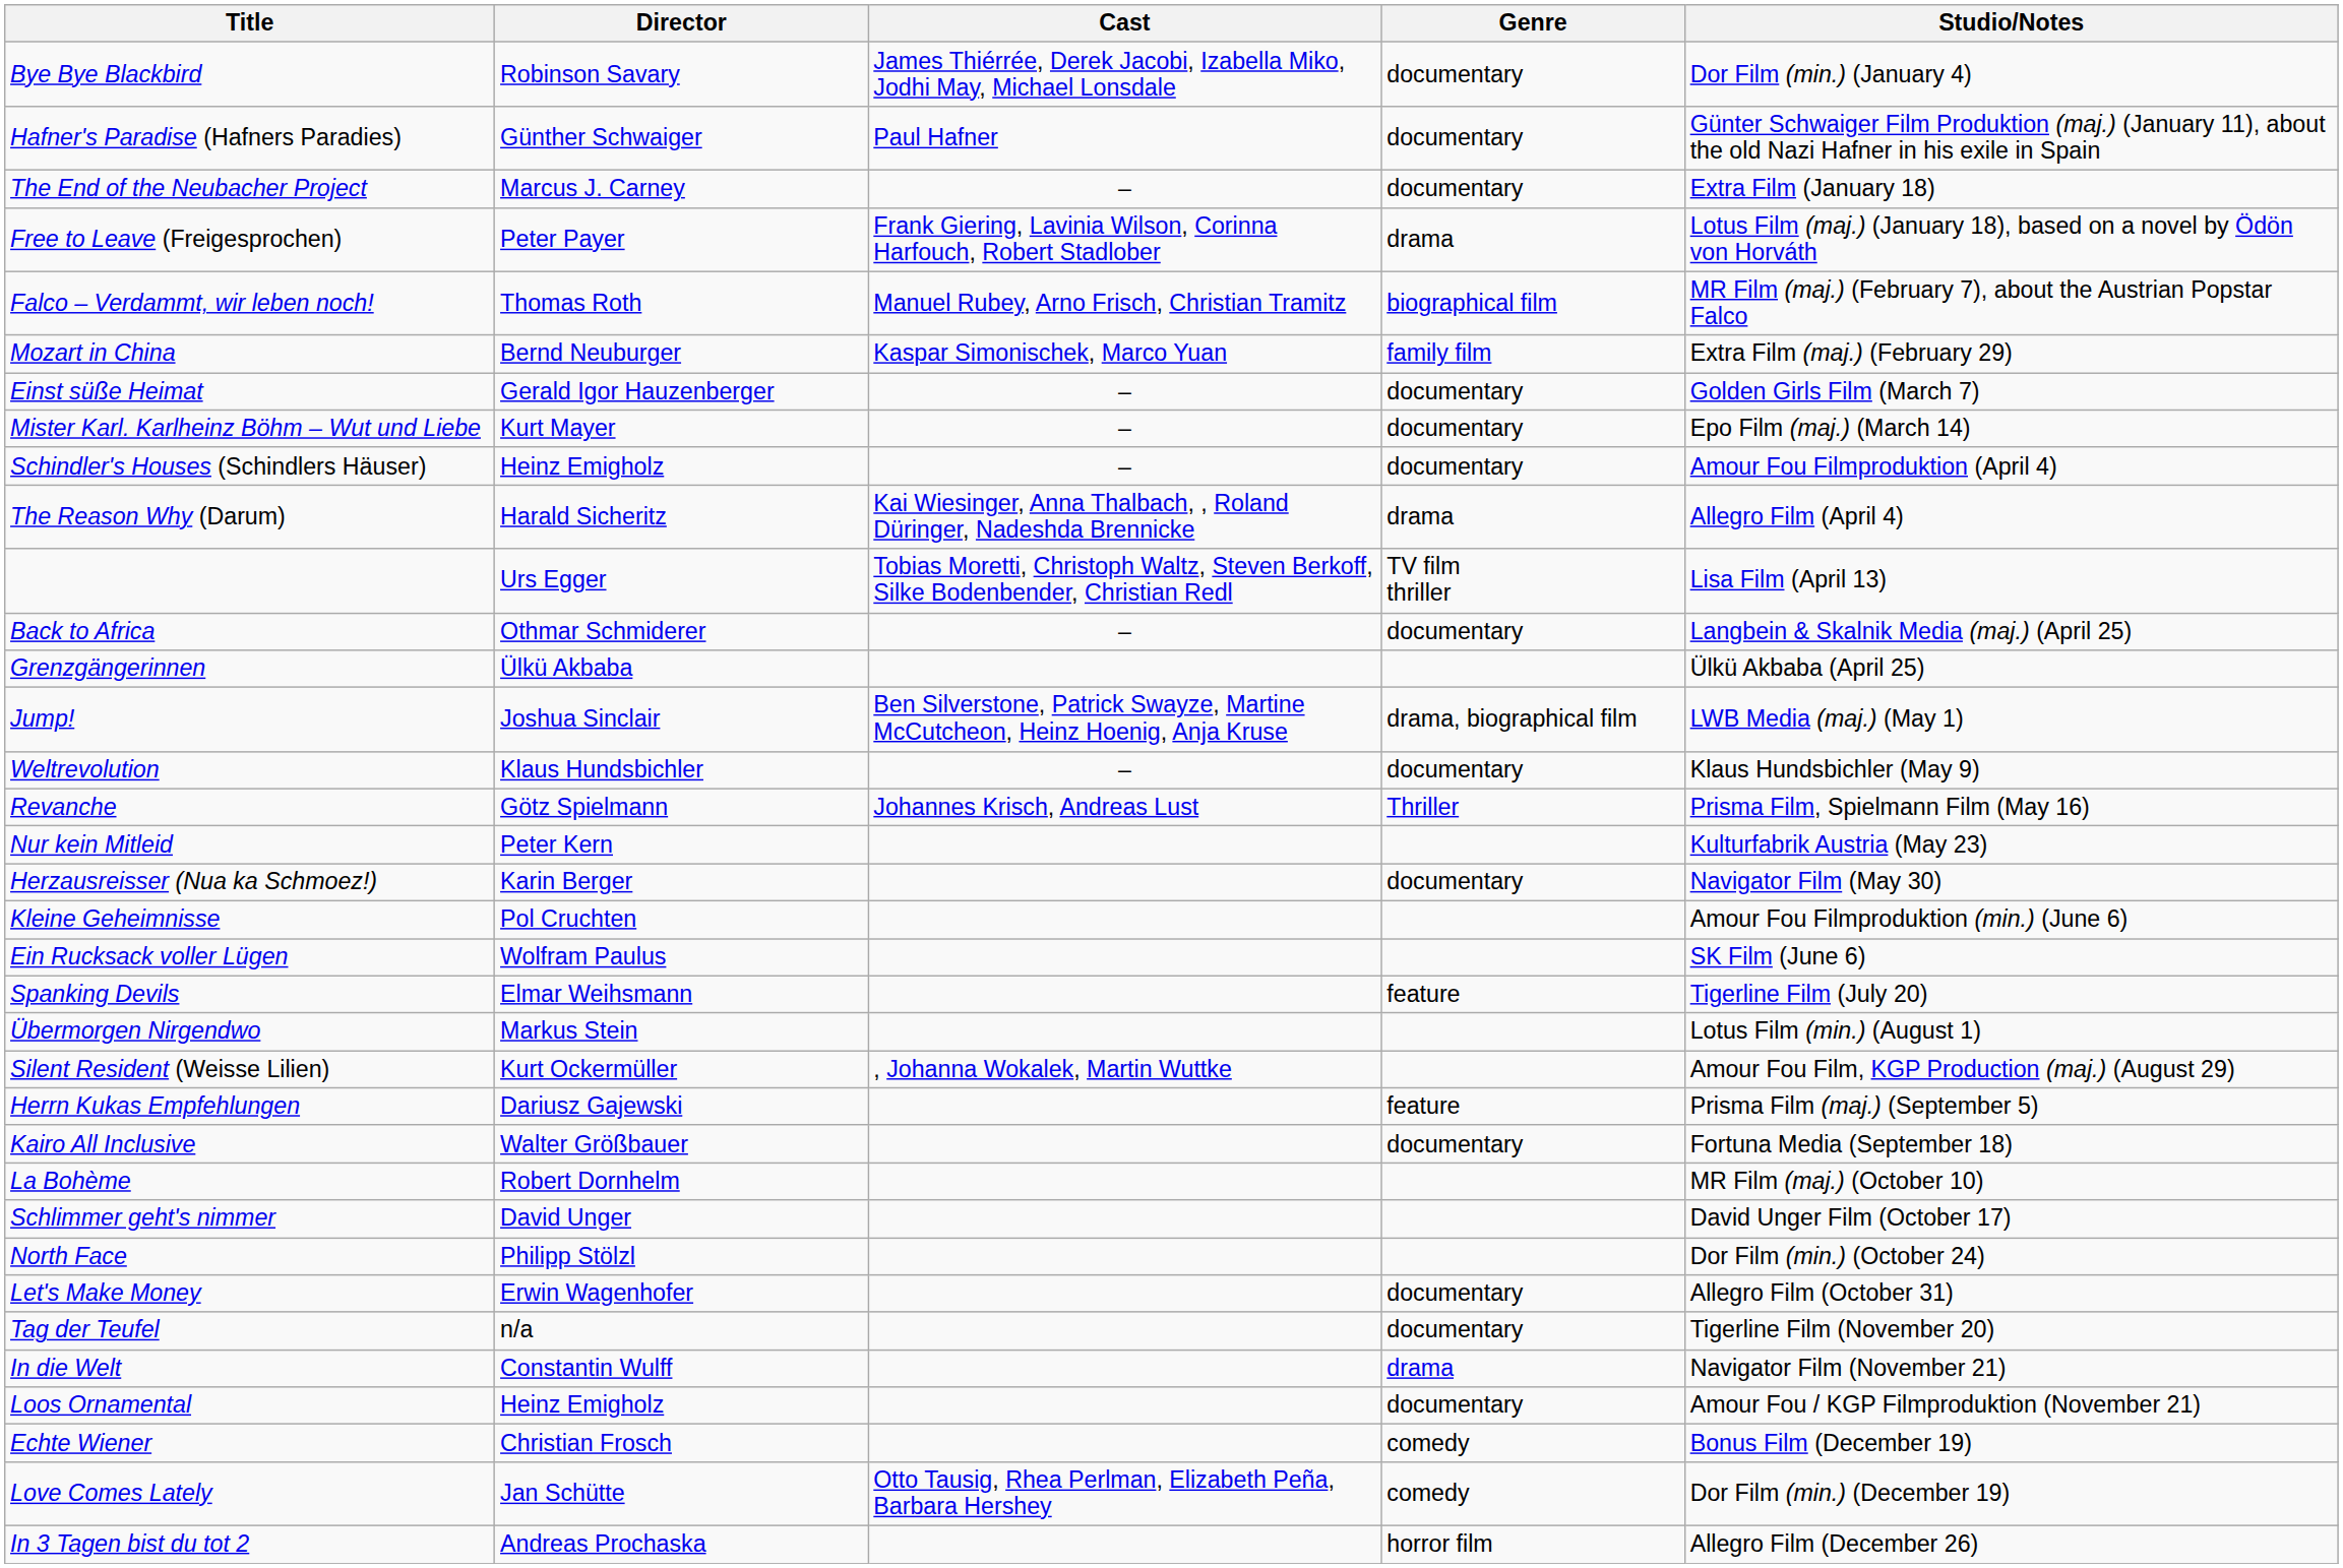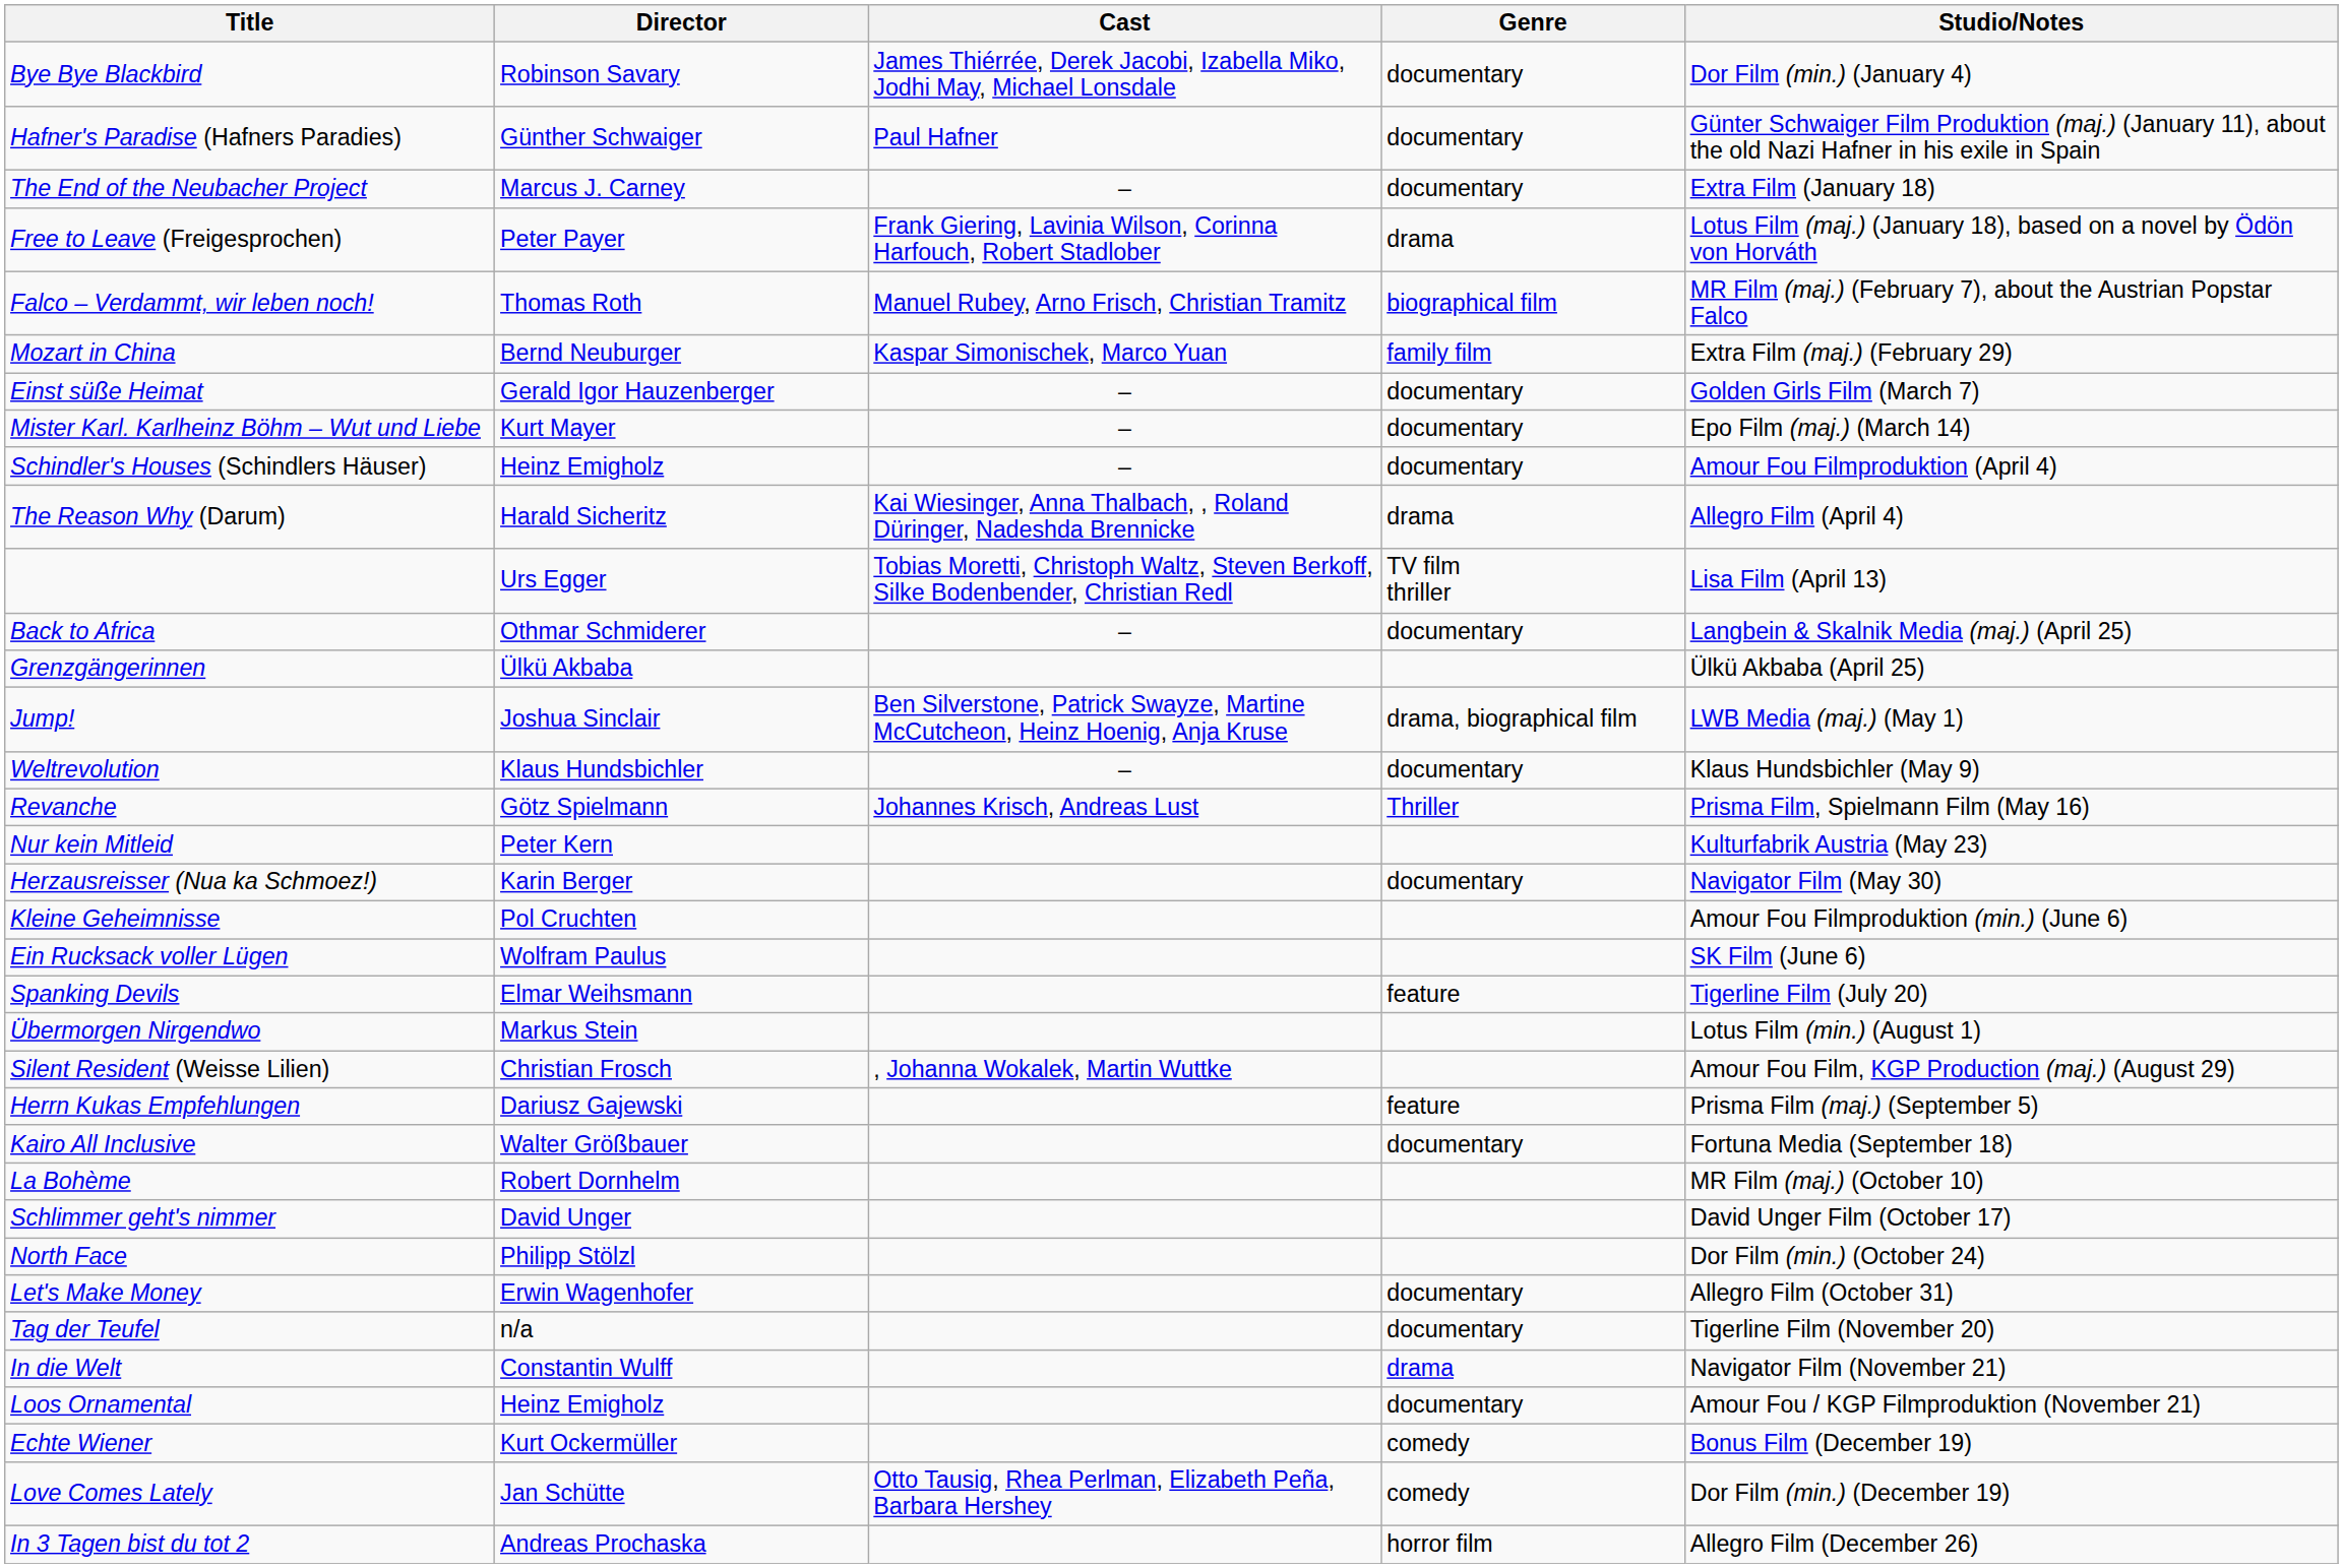 <table class="wikitable" width= "100%">
 <tr>
 <th width=21%>Title</th>
 <th width=16%>Director</th>
 <th width=22%>Cast</th>
 <th width=13%>Genre</th>
 <th width=28%>Studio/Notes</th>
 </tr>
 <tr>
 <td><em><a href='#'>Bye Bye Blackbird</a></em></td>
 <td><a href='#'>Robinson Savary</a></td>
 <td><a href='#'>James Thiérrée</a>, <a href='#'>Derek Jacobi</a>, <a href='#'>Izabella Miko</a>, <a href='#'>Jodhi May</a>, <a href='#'>Michael Lonsdale</a></td>
 <td>documentary</td>
 <td><a href='#'>Dor Film</a> <em>(min.)</em> (January 4)</td>
 </tr>
 <tr>
 <td><em><a href='#'>Hafner's Paradise</a></em> (Hafners Paradies)</td>
 <td><a href='#'>Günther Schwaiger</a></td>
 <td><a href='#'>Paul Hafner</a></td>
 <td>documentary</td>
 <td><a href='#'>Günter Schwaiger Film Produktion</a> <em>(maj.)</em> (January 11), about the old Nazi Hafner in his exile in Spain</td>
 </tr>
 <tr>
 <td><em><a href='#'>The End of the Neubacher Project</a></em></td>
 <td><a href='#'>Marcus J. Carney</a></td>
 <td align="center">–</td>
 <td>documentary</td>
 <td><a href='#'>Extra Film</a> (January 18)</td>
 </tr>
 <tr>
 <td><em><a href='#'>Free to Leave</a></em> (Freigesprochen)</td>
 <td><a href='#'>Peter Payer</a></td>
 <td><a href='#'>Frank Giering</a>, <a href='#'>Lavinia Wilson</a>, <a href='#'>Corinna Harfouch</a>, <a href='#'>Robert Stadlober</a></td>
 <td>drama</td>
 <td><a href='#'>Lotus Film</a> <em>(maj.)</em> (January 18), based on a novel by <a href='#'>Ödön von Horváth</a></td>
 </tr>
 <tr>
 <td><em><a href='#'>Falco – Verdammt, wir leben noch!</a></em></td>
 <td><a href='#'>Thomas Roth</a></td>
 <td><a href='#'>Manuel Rubey</a>, <a href='#'>Arno Frisch</a>, <a href='#'>Christian Tramitz</a></td>
 <td><a href='#'>biographical film</a></td>
 <td><a href='#'>MR Film</a> <em>(maj.)</em> (February 7), about the Austrian Popstar <a href='#'>Falco</a></td>
 </tr>
 <tr>
 <td><em><a href='#'>Mozart in China</a></em></td>
 <td><a href='#'>Bernd Neuburger</a></td>
 <td><a href='#'>Kaspar Simonischek</a>, <a href='#'>Marco Yuan</a></td>
 <td><a href='#'>family film</a></td>
 <td>Extra Film <em>(maj.)</em> (February 29)</td>
 </tr>
 <tr>
 <td><em><a href='#'>Einst süße Heimat</a></em></td>
 <td><a href='#'>Gerald Igor Hauzenberger</a></td>
 <td align="center">–</td>
 <td>documentary</td>
 <td><a href='#'>Golden Girls Film</a> (March 7)</td>
 </tr>
 <tr>
 <td><em><a href='#'>Mister Karl. Karlheinz Böhm – Wut und Liebe</a></em></td>
 <td><a href='#'>Kurt Mayer</a></td>
 <td align="center">–</td>
 <td>documentary</td>
 <td>Epo Film <em>(maj.)</em> (March 14)</td>
 </tr>
 <tr>
 <td><em><a href='#'>Schindler's Houses</a></em> (Schindlers Häuser)</td>
 <td><a href='#'>Heinz Emigholz</a></td>
 <td align="center">–</td>
 <td>documentary</td>
 <td><a href='#'>Amour Fou Filmproduktion</a> (April 4)</td>
 </tr>
 <tr>
 <td><em><a href='#'>The Reason Why</a></em> (Darum)</td>
 <td><a href='#'>Harald Sicheritz</a></td>
 <td><a href='#'>Kai Wiesinger</a>, <a href='#'>Anna Thalbach</a>, , <a href='#'>Roland Düringer</a>, <a href='#'>Nadeshda Brennicke</a></td>
 <td>drama</td>
 <td><a href='#'>Allegro Film</a> (April 4)</td>
 </tr>
 <tr>
 <td><em></em></td>
 <td><a href='#'>Urs Egger</a></td>
 <td><a href='#'>Tobias Moretti</a>, <a href='#'>Christoph Waltz</a>, <a href='#'>Steven Berkoff</a>, <a href='#'>Silke Bodenbender</a>, <a href='#'>Christian Redl</a></td>
 <td>TV film <br> thriller</td>
 <td><a href='#'>Lisa Film</a> (April 13)</td>
 </tr>
 <tr>
 <td><em><a href='#'>Back to Africa</a></em></td>
 <td><a href='#'>Othmar Schmiderer</a></td>
 <td align="center">–</td>
 <td>documentary</td>
 <td><a href='#'>Langbein & Skalnik Media</a> <em>(maj.)</em> (April 25)</td>
 </tr>
 <tr>
 <td><em><a href='#'>Grenzgängerinnen</a></em></td>
 <td><a href='#'>Ülkü Akbaba</a></td>
 <td></td>
 <td></td>
 <td>Ülkü Akbaba (April 25)</td>
 </tr>
 <tr>
 <td><em><a href='#'>Jump!</a></em></td>
 <td><a href='#'>Joshua Sinclair</a></td>
 <td><a href='#'>Ben Silverstone</a>, <a href='#'>Patrick Swayze</a>, <a href='#'>Martine McCutcheon</a>, <a href='#'>Heinz Hoenig</a>, <a href='#'>Anja Kruse</a></td>
 <td>drama, biographical film</td>
 <td><a href='#'>LWB Media</a> <em>(maj.)</em> (May 1)</td>
 </tr>
 <tr>
 <td><em><a href='#'>Weltrevolution</a></em></td>
 <td><a href='#'>Klaus Hundsbichler</a></td>
 <td align="center">–</td>
 <td>documentary</td>
 <td>Klaus Hundsbichler (May 9)</td>
 </tr>
 <tr>
 <td><em><a href='#'>Revanche</a></em></td>
 <td><a href='#'>Götz Spielmann</a></td>
 <td><a href='#'>Johannes Krisch</a>, <a href='#'>Andreas Lust</a></td>
 <td><a href='#'>Thriller</a></td>
 <td><a href='#'>Prisma Film</a>, Spielmann Film (May 16)</td>
 </tr>
 <tr>
 <td><em><a href='#'>Nur kein Mitleid</a></em></td>
 <td><a href='#'>Peter Kern</a></td>
 <td></td>
 <td></td>
 <td><a href='#'>Kulturfabrik Austria</a> (May 23)</td>
 </tr>
 <tr>
 <td><em><a href='#'>Herzausreisser</a> (Nua ka Schmoez!)</em></td>
 <td><a href='#'>Karin Berger</a></td>
 <td></td>
 <td>documentary</td>
 <td><a href='#'>Navigator Film</a> (May 30)</td>
 </tr>
 <tr>
 <td><em><a href='#'>Kleine Geheimnisse</a></em></td>
 <td><a href='#'>Pol Cruchten</a></td>
 <td></td>
 <td></td>
 <td>Amour Fou Filmproduktion <em>(min.)</em> (June 6)</td>
 </tr>
 <tr>
 <td><em><a href='#'>Ein Rucksack voller Lügen</a></em></td>
 <td><a href='#'>Wolfram Paulus</a></td>
 <td></td>
 <td></td>
 <td><a href='#'>SK Film</a> (June 6)</td>
 </tr>
 <tr>
 <td><em><a href='#'>Spanking Devils</a></em></td>
 <td><a href='#'>Elmar Weihsmann</a></td>
 <td></td>
 <td>feature</td>
 <td><a href='#'>Tigerline Film</a> (July 20)</td>
 </tr>
 <tr>
 <td><em><a href='#'>Übermorgen Nirgendwo</a></em></td>
 <td><a href='#'>Markus Stein</a></td>
 <td></td>
 <td></td>
 <td>Lotus Film <em>(min.)</em> (August 1)</td>
 </tr>
 <tr>
 <td><em><a href='#'>Silent Resident</a></em> (Weisse Lilien)</td>
-<td><a href='#'>Kurt Ockermüller</a></td>
+<td><a href='#'>Christian Frosch</a></td>
 <td>, <a href='#'>Johanna Wokalek</a>, <a href='#'>Martin Wuttke</a></td>
 <td></td>
 <td>Amour Fou Film, <a href='#'>KGP Production</a> <em>(maj.)</em> (August 29)</td>
 </tr>
 <tr>
 <td><em><a href='#'>Herrn Kukas Empfehlungen</a></em></td>
 <td><a href='#'>Dariusz Gajewski</a></td>
 <td></td>
 <td>feature</td>
 <td>Prisma Film <em>(maj.)</em> (September 5)</td>
 </tr>
 <tr>
 <td><em><a href='#'>Kairo All Inclusive</a></em></td>
 <td><a href='#'>Walter Größbauer</a></td>
 <td></td>
 <td>documentary</td>
 <td>Fortuna Media (September 18)</td>
 </tr>
 <tr>
 <td><em><a href='#'>La Bohème</a></em></td>
 <td><a href='#'>Robert Dornhelm</a></td>
 <td></td>
 <td></td>
 <td>MR Film <em>(maj.)</em> (October 10)</td>
 </tr>
 <tr>
 <td><em><a href='#'>Schlimmer geht's nimmer</a></em></td>
 <td><a href='#'>David Unger</a></td>
 <td></td>
 <td></td>
 <td>David Unger Film (October 17)</td>
 </tr>
 <tr>
 <td><em><a href='#'>North Face</a></em></td>
 <td><a href='#'>Philipp Stölzl</a></td>
 <td></td>
 <td></td>
 <td>Dor Film <em>(min.)</em> (October 24)</td>
 </tr>
 <tr>
 <td><em><a href='#'>Let's Make Money</a></em></td>
 <td><a href='#'>Erwin Wagenhofer</a></td>
 <td></td>
 <td>documentary</td>
 <td>Allegro Film (October 31)</td>
 </tr>
 <tr>
 <td><em><a href='#'>Tag der Teufel</a></em></td>
 <td>n/a</td>
 <td></td>
 <td>documentary</td>
 <td>Tigerline Film (November 20)</td>
 </tr>
 <tr>
 <td><em><a href='#'>In die Welt</a></em></td>
 <td><a href='#'>Constantin Wulff</a></td>
 <td></td>
 <td><a href='#'>drama</a></td>
 <td>Navigator Film (November 21)</td>
 </tr>
 <tr>
 <td><em><a href='#'>Loos Ornamental</a></em></td>
 <td><a href='#'>Heinz Emigholz</a></td>
 <td></td>
 <td>documentary</td>
 <td>Amour Fou / KGP Filmproduktion (November 21)</td>
 </tr>
 <tr>
 <td><em><a href='#'>Echte Wiener</a></em></td>
-<td><a href='#'>Christian Frosch</a></td>
+<td><a href='#'>Kurt Ockermüller</a></td>
 <td></td>
 <td>comedy</td>
 <td><a href='#'>Bonus Film</a> (December 19)</td>
 </tr>
 <tr>
 <td><em><a href='#'>Love Comes Lately</a></em></td>
 <td><a href='#'>Jan Schütte</a></td>
 <td><a href='#'>Otto Tausig</a>, <a href='#'>Rhea Perlman</a>, <a href='#'>Elizabeth Peña</a>, <a href='#'>Barbara Hershey</a></td>
 <td>comedy</td>
 <td>Dor Film <em>(min.)</em> (December 19)</td>
 </tr>
 <tr>
 <td><em><a href='#'>In 3 Tagen bist du tot 2</a></em></td>
 <td><a href='#'>Andreas Prochaska</a></td>
 <td></td>
 <td>horror film</td>
 <td>Allegro Film (December 26)</td>
 </tr>
 </table>
